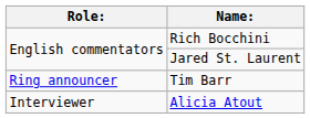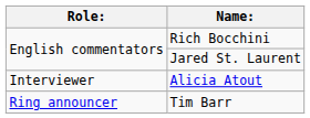 <table class=wikitable style="font-size:90%; margin: 0.5em 0 0.5em 1em; float: right; clear: right;">
 <tr>
 <th>Role:</th>
 <th>Name:</th>
 </tr>
 <tr>
 <td rowspan=2>English commentators</td>
 <td>Rich Bocchini</td>
 </tr>
 <tr>
 <td>Jared St. Laurent</td>
 </tr>
 <tr>
+<td rowspan=1>Interviewer</td>
+<td><a href='#'>Alicia Atout</a></td>
+</tr>
+<tr>
 <td rowspan=1><a href='#'>Ring announcer</a></td>
 <td>Tim Barr</td>
 </tr>
-<tr>
-<td rowspan=1>Interviewer</td>
-<td><a href='#'>Alicia Atout</a></td>
-</tr>
 </table>
